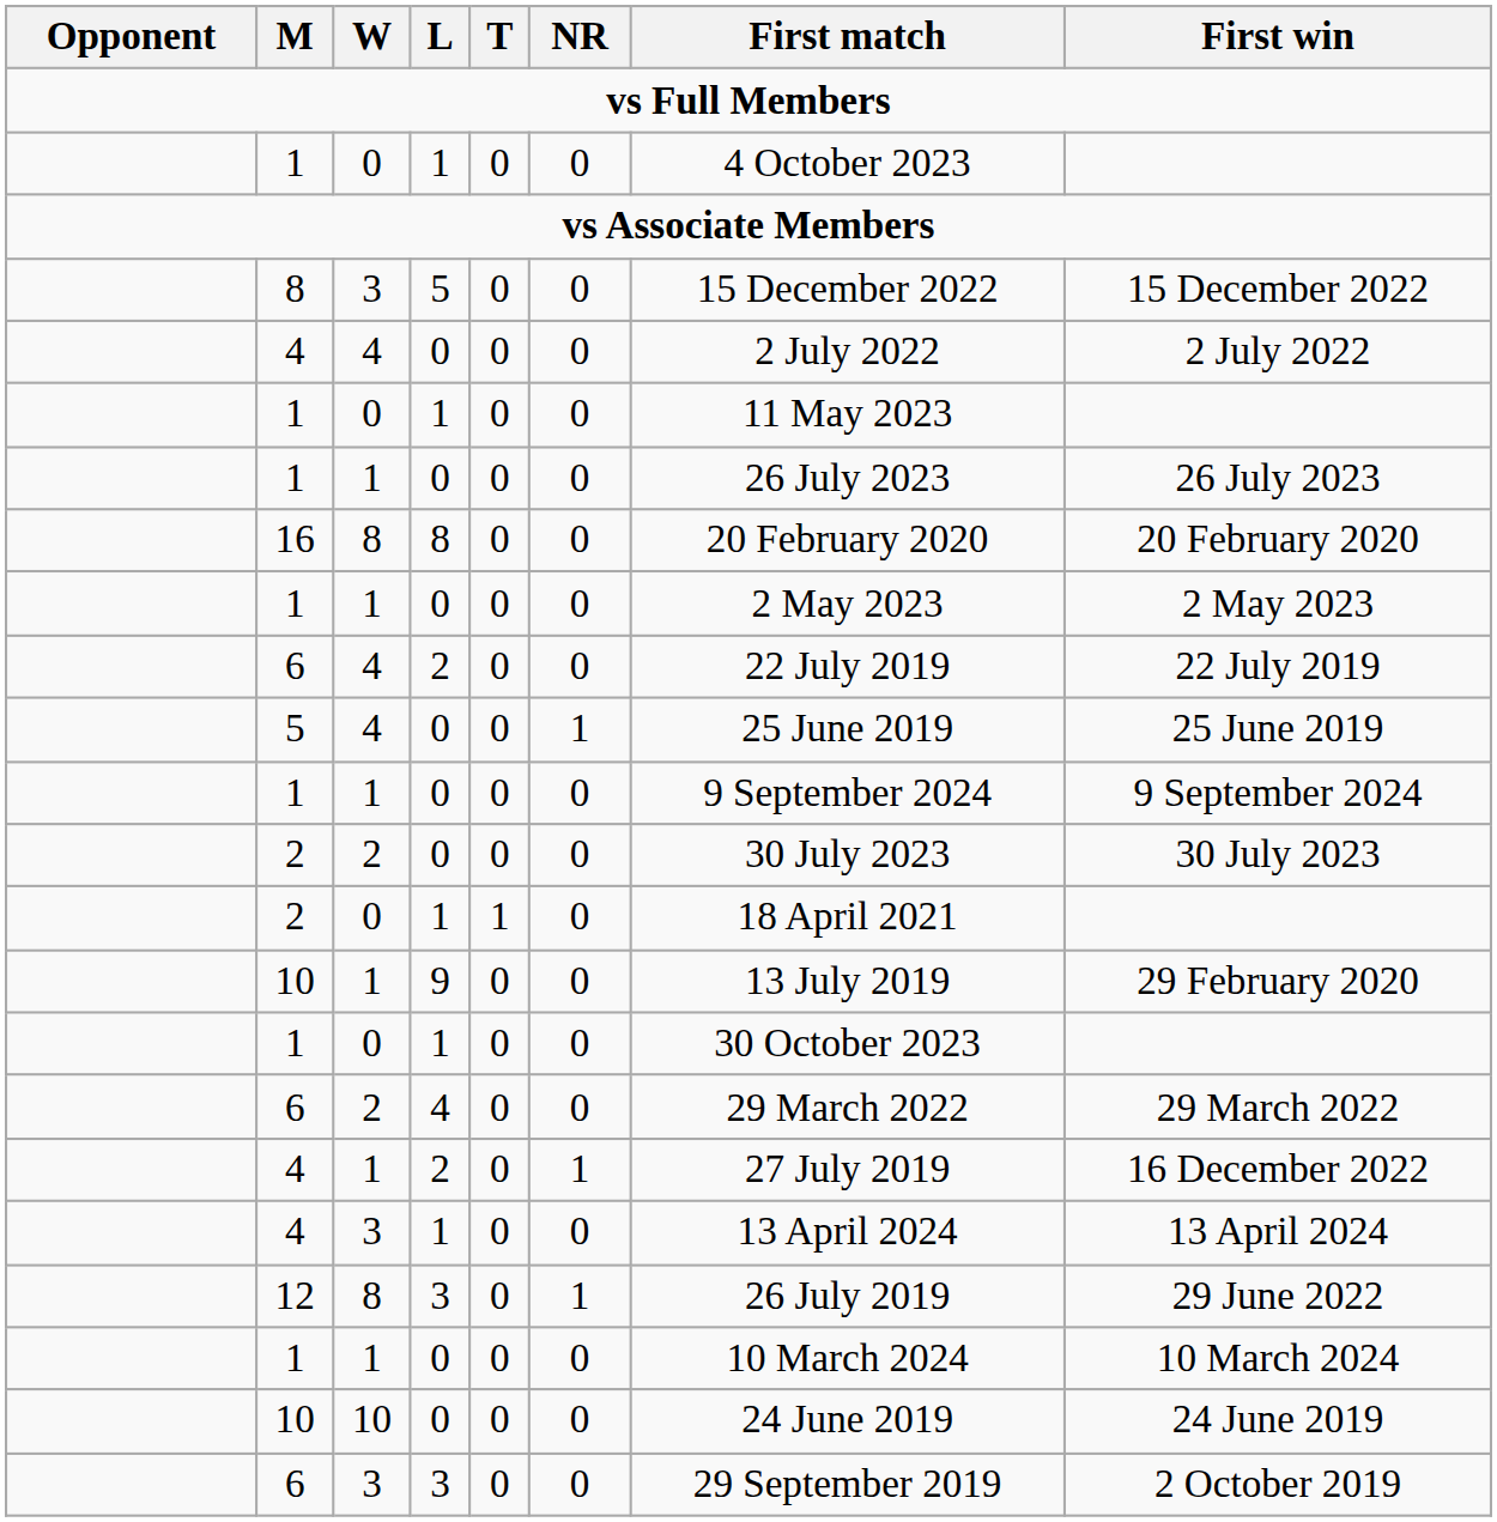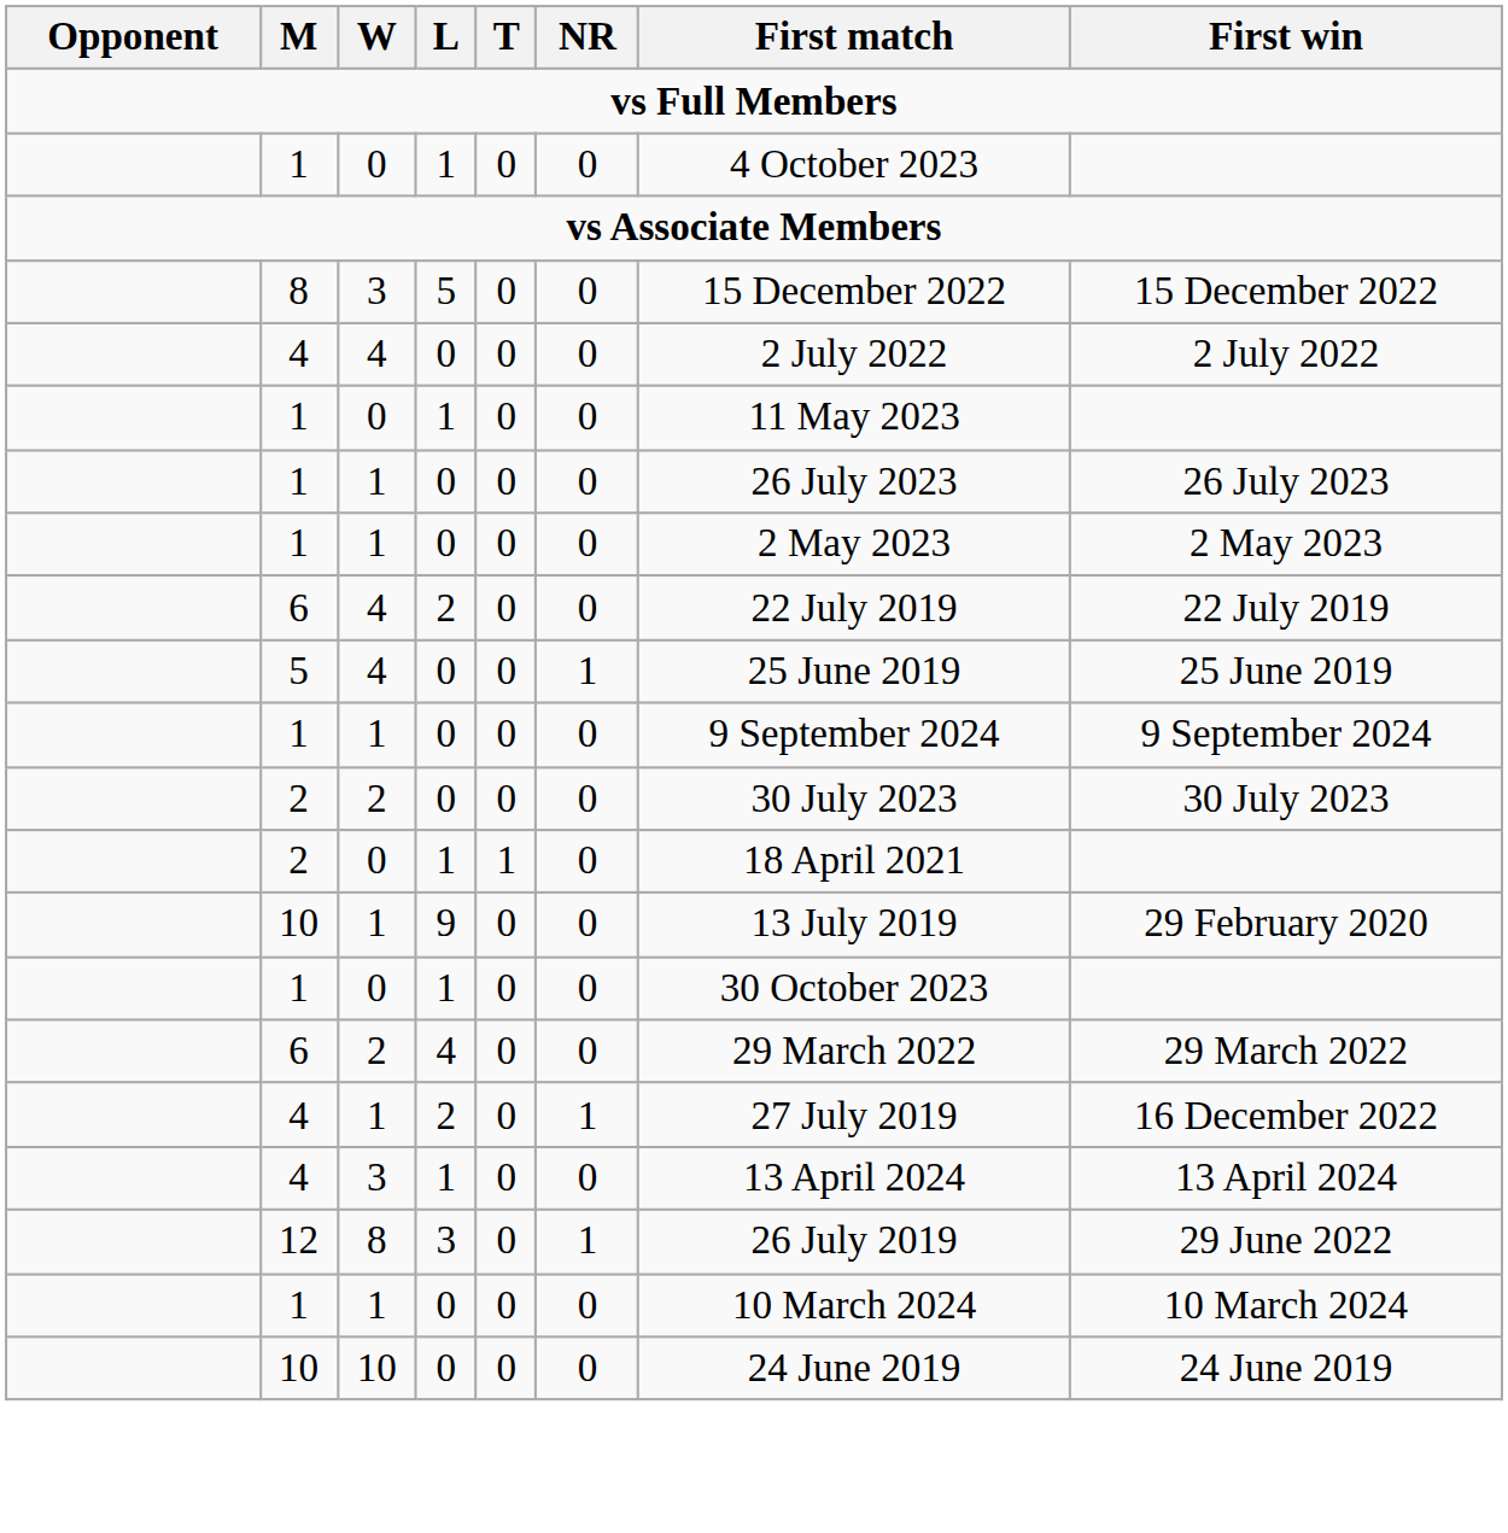 <table class="wikitable" style="text-align: center; width: 600px;">
 <tr>
 <th>Opponent</th>
 <th>M</th>
 <th>W</th>
 <th>L</th>
 <th>T</th>
 <th>NR</th>
 <th>First match</th>
 <th>First win</th>
 </tr>
 <tr>
 <td colspan="8" style="text-align:center;"><strong>vs Full Members</strong></td>
 </tr>
 <tr>
 <td align=left></td>
 <td>1</td>
 <td>0</td>
 <td>1</td>
 <td>0</td>
 <td>0</td>
 <td>4 October 2023</td>
 <td></td>
 </tr>
 <tr>
 <td colspan="8" style="text-align:center;"><strong>vs Associate Members</strong></td>
 </tr>
 <tr>
 <td align=left></td>
 <td>8</td>
 <td>3</td>
 <td>5</td>
 <td>0</td>
 <td>0</td>
 <td>15 December 2022</td>
 <td>15 December 2022</td>
 </tr>
 <tr>
 <td align=left></td>
 <td>4</td>
 <td>4</td>
 <td>0</td>
 <td>0</td>
 <td>0</td>
 <td>2 July 2022</td>
 <td>2 July 2022</td>
 </tr>
 <tr>
 <td align=left></td>
 <td>1</td>
 <td>0</td>
 <td>1</td>
 <td>0</td>
 <td>0</td>
 <td>11 May 2023</td>
 <td></td>
 </tr>
 <tr>
 <td align=left></td>
 <td>1</td>
 <td>1</td>
 <td>0</td>
 <td>0</td>
 <td>0</td>
 <td>26 July 2023</td>
 <td>26 July 2023</td>
-</tr>
-<tr>
-<td align=left></td>
-<td>16</td>
-<td>8</td>
-<td>8</td>
-<td>0</td>
-<td>0</td>
-<td>20 February 2020</td>
-<td>20 February 2020</td>
 </tr>
 <tr>
 <td align=left></td>
 <td>1</td>
 <td>1</td>
 <td>0</td>
 <td>0</td>
 <td>0</td>
 <td>2 May 2023</td>
 <td>2 May 2023</td>
 </tr>
 <tr>
 <td align=left></td>
 <td>6</td>
 <td>4</td>
 <td>2</td>
 <td>0</td>
 <td>0</td>
 <td>22 July 2019</td>
 <td>22 July 2019</td>
 </tr>
 <tr>
 <td align=left></td>
 <td>5</td>
 <td>4</td>
 <td>0</td>
 <td>0</td>
 <td>1</td>
 <td>25 June 2019</td>
 <td>25 June 2019</td>
 </tr>
 <tr>
 <td align=left></td>
 <td>1</td>
 <td>1</td>
 <td>0</td>
 <td>0</td>
 <td>0</td>
 <td>9 September 2024</td>
 <td>9 September 2024</td>
 </tr>
 <tr>
 <td align=left></td>
 <td>2</td>
 <td>2</td>
 <td>0</td>
 <td>0</td>
 <td>0</td>
 <td>30 July 2023</td>
 <td>30 July 2023</td>
 </tr>
 <tr>
 <td align=left></td>
 <td>2</td>
 <td>0</td>
 <td>1</td>
 <td>1</td>
 <td>0</td>
 <td>18 April 2021</td>
 <td></td>
 </tr>
 <tr>
 <td align=left></td>
 <td>10</td>
 <td>1</td>
 <td>9</td>
 <td>0</td>
 <td>0</td>
 <td>13 July 2019</td>
 <td>29 February 2020</td>
 </tr>
 <tr>
 <td align=left></td>
 <td>1</td>
 <td>0</td>
 <td>1</td>
 <td>0</td>
 <td>0</td>
 <td>30 October 2023</td>
 <td></td>
 </tr>
 <tr>
 <td align=left></td>
 <td>6</td>
 <td>2</td>
 <td>4</td>
 <td>0</td>
 <td>0</td>
 <td>29 March 2022</td>
 <td>29 March 2022</td>
 </tr>
 <tr>
 <td align=left></td>
 <td>4</td>
 <td>1</td>
 <td>2</td>
 <td>0</td>
 <td>1</td>
 <td>27 July 2019</td>
 <td>16 December 2022</td>
 </tr>
 <tr>
 <td align=left></td>
 <td>4</td>
 <td>3</td>
 <td>1</td>
 <td>0</td>
 <td>0</td>
 <td>13 April 2024</td>
 <td>13 April 2024</td>
 </tr>
 <tr>
 <td align=left></td>
 <td>12</td>
 <td>8</td>
 <td>3</td>
 <td>0</td>
 <td>1</td>
 <td>26 July 2019</td>
 <td>29 June 2022</td>
 </tr>
 <tr>
 <td align=left></td>
 <td>1</td>
 <td>1</td>
 <td>0</td>
 <td>0</td>
 <td>0</td>
 <td>10 March 2024</td>
 <td>10 March 2024</td>
 </tr>
 <tr>
 <td align=left></td>
 <td>10</td>
 <td>10</td>
 <td>0</td>
 <td>0</td>
 <td>0</td>
 <td>24 June 2019</td>
 <td>24 June 2019</td>
 </tr>
-<tr>
-<td align=left></td>
-<td>6</td>
-<td>3</td>
-<td>3</td>
-<td>0</td>
-<td>0</td>
-<td>29 September 2019</td>
-<td>2 October 2019</td>
-</tr>
 </table>
